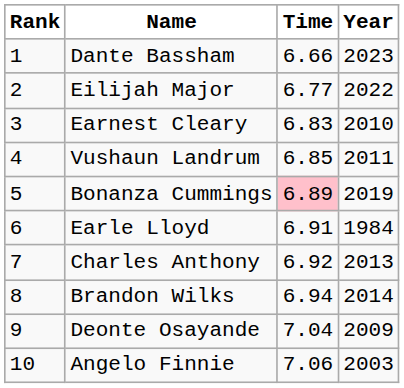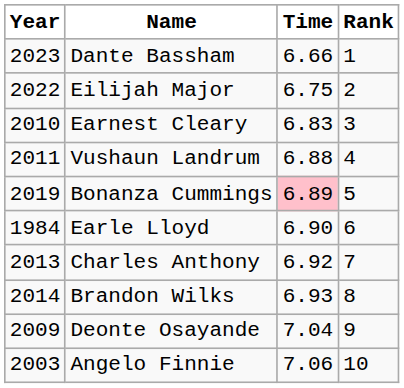 <table class="wikitable">
 <tr>
-<th style="background:white">Rank</th>
+<th style="background:white">Year</th>
 <th style="background:white">Name</th>
 <th style="background:white">Time</th>
-<th style="background:white">Year</th>
+<th style="background:white">Rank</th>
 </tr>
 <tr>
-<td>1</td>
+<td>2023</td>
 <td>Dante Bassham</td>
 <td>6.66</td>
-<td>2023</td>
+<td>1</td>
 </tr>
 <tr>
+<td>2022</td>
+<td>Eilijah Major</td>
+<td>6.75</td>
 <td>2</td>
-<td>Eilijah Major</td>
-<td>6.77</td>
-<td>2022</td>
 </tr>
 <tr>
-<td>3</td>
+<td>2010</td>
 <td>Earnest Cleary</td>
 <td>6.83</td>
-<td>2010</td>
+<td>3</td>
 </tr>
 <tr>
+<td>2011</td>
+<td>Vushaun  Landrum</td>
+<td>6.88</td>
 <td>4</td>
-<td>Vushaun  Landrum</td>
-<td>6.85</td>
-<td>2011</td>
 </tr>
 <tr>
-<td>5</td>
+<td>2019</td>
 <td>Bonanza Cummings</td>
 <td style="background: pink;">6.89</td>
-<td>2019</td>
+<td>5</td>
 </tr>
 <tr>
+<td>1984</td>
+<td>Earle Lloyd</td>
+<td>6.90</td>
 <td>6</td>
-<td>Earle Lloyd</td>
-<td>6.91</td>
-<td>1984</td>
 </tr>
 <tr>
-<td>7</td>
+<td>2013</td>
 <td>Charles Anthony</td>
 <td>6.92</td>
-<td>2013</td>
+<td>7</td>
 </tr>
 <tr>
+<td>2014</td>
+<td>Brandon Wilks</td>
+<td>6.93</td>
 <td>8</td>
-<td>Brandon Wilks</td>
-<td>6.94</td>
-<td>2014</td>
 </tr>
 <tr>
-<td>9</td>
+<td>2009</td>
 <td>Deonte Osayande</td>
 <td>7.04</td>
-<td>2009</td>
+<td>9</td>
 </tr>
 <tr>
-<td>10</td>
+<td>2003</td>
 <td>Angelo Finnie</td>
 <td>7.06</td>
-<td>2003</td>
+<td>10</td>
 </tr>
 </table>
